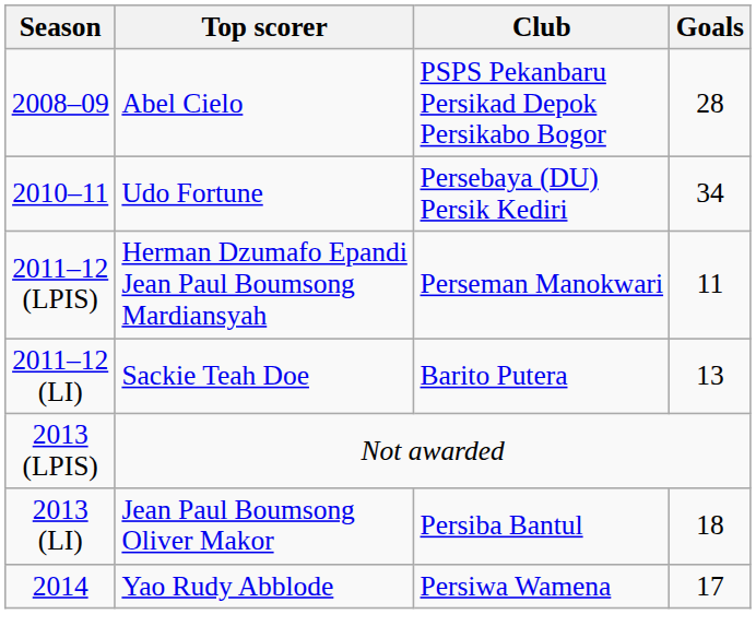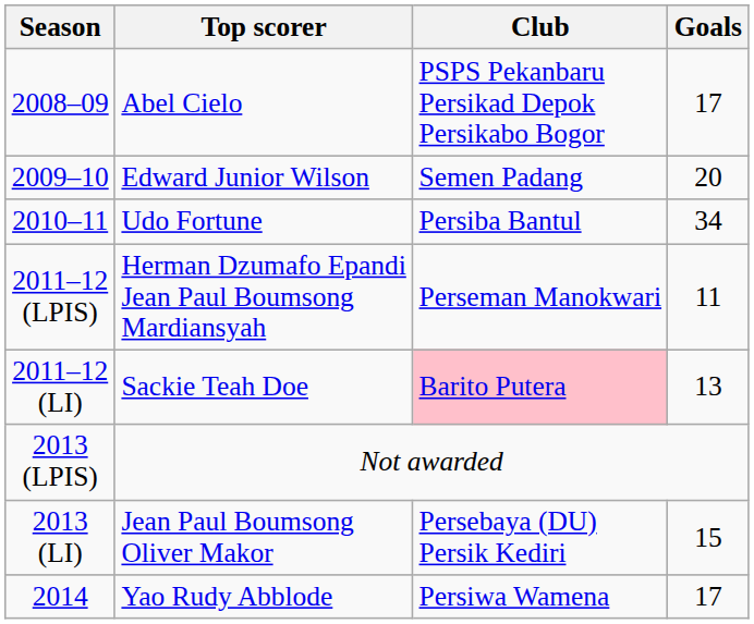 <table class="wikitable">
 <tr>
 <th>Season</th>
 <th>Top scorer</th>
 <th>Club</th>
 <th>Goals</th>
 </tr>
 <tr>
 <td align="center"><a href='#'>2008–09</a></td>
 <td> <a href='#'>Abel Cielo</a></td>
 <td><a href='#'>PSPS Pekanbaru</a><br><a href='#'>Persikad Depok</a><br><a href='#'>Persikabo Bogor</a></td>
-<td align="center">28</td>
+<td align="center">17</td>
+</tr>
+<tr>
+<td align="center"><a href='#'>2009–10</a></td>
+<td> <a href='#'>Edward Junior Wilson</a></td>
+<td><a href='#'>Semen Padang</a></td>
+<td align="center">20</td>
 </tr>
 <tr>
 <td align="center"><a href='#'>2010–11</a></td>
 <td> <a href='#'>Udo Fortune</a></td>
-<td><a href='#'>Persebaya (DU)</a><br><a href='#'>Persik Kediri</a></td>
+<td><a href='#'>Persiba Bantul</a></td>
 <td align="center">34</td>
 </tr>
 <tr>
 <td align="center"><a href='#'>2011–12</a><br>(LPIS)</td>
 <td> <a href='#'>Herman Dzumafo Epandi</a><br> <a href='#'>Jean Paul Boumsong</a><br> <a href='#'>Mardiansyah</a></td>
 <td><a href='#'>Perseman Manokwari</a></td>
 <td align="center">11</td>
 </tr>
 <tr>
 <td align="center"><a href='#'>2011–12</a><br>(LI)</td>
 <td> <a href='#'>Sackie Teah Doe</a></td>
-<td><a href='#'>Barito Putera</a></td>
+<td style="background: pink;"><a href='#'>Barito Putera</a></td>
 <td align="center">13</td>
 </tr>
 <tr>
 <td align="center"><a href='#'>2013</a><br>(LPIS)</td>
 <td colspan="3" align="center"><em>Not awarded</em></td>
 </tr>
 <tr>
 <td align="center"><a href='#'>2013</a><br>(LI)</td>
 <td> <a href='#'>Jean Paul Boumsong</a><br> <a href='#'>Oliver Makor</a></td>
-<td><a href='#'>Persiba Bantul</a></td>
-<td align="center">18</td>
+<td><a href='#'>Persebaya (DU)</a><br><a href='#'>Persik Kediri</a></td>
+<td align="center">15</td>
 </tr>
 <tr>
 <td align="center"><a href='#'>2014</a></td>
 <td> <a href='#'>Yao Rudy Abblode</a></td>
 <td><a href='#'>Persiwa Wamena</a></td>
 <td align="center">17</td>
 </tr>
 </table>
